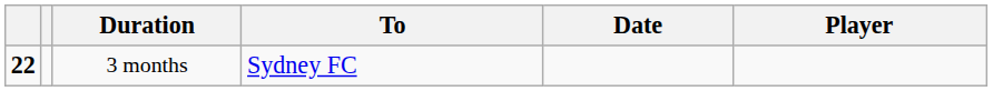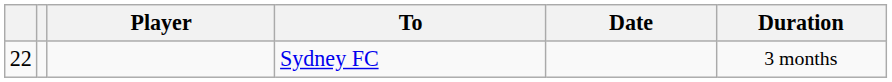 <table class="wikitable sortable" style="text-align:center; font-size:95%;">
 <tr>
 <th></th>
 <th></th>
-<th width=110>Duration</th>
+<th width=150>Player</th>
 <th width=180>To</th>
 <th width=110>Date</th>
-<th width=150>Player</th>
+<th width=110>Duration</th>
 </tr>
 <tr>
-<td><strong>22</strong></td>
+<td>22</td>
+<td></td>
+<td align=left></td>
+<td align=left> <a href='#'>Sydney FC</a></td>
 <td></td>
 <td style="font-size:90%">3 months</td>
-<td align=left> <a href='#'>Sydney FC</a></td>
-<td></td>
-<td align=left></td>
 </tr>
 </table>
